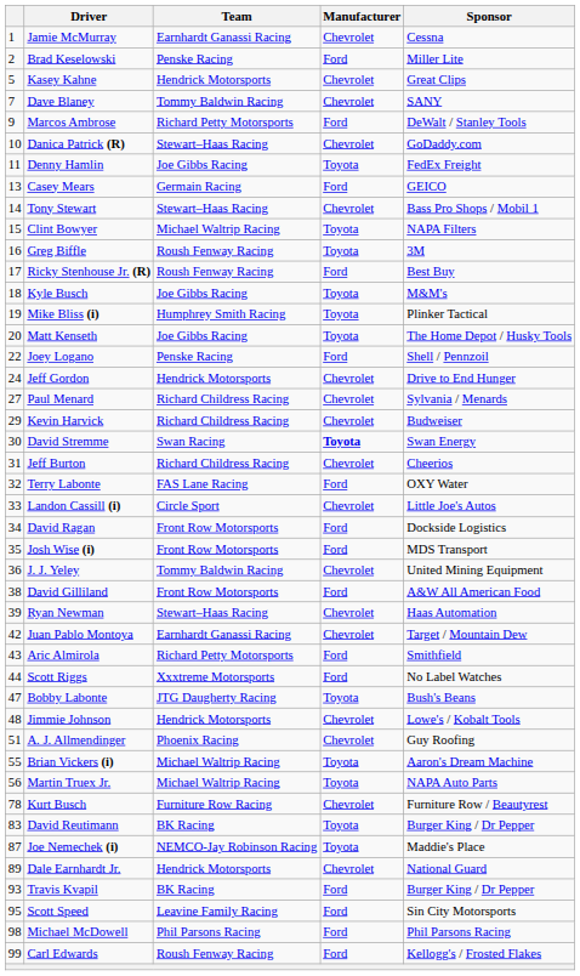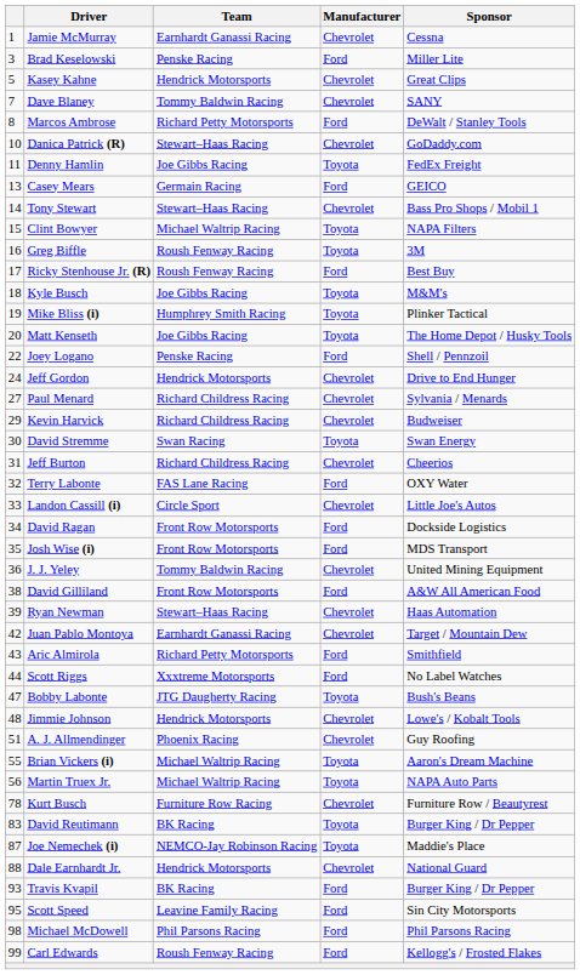 <table class="wikitable" style="font-size:95%">
 <tr>
 <th></th>
 <th>Driver</th>
 <th>Team</th>
 <th>Manufacturer</th>
 <th>Sponsor</th>
 </tr>
 <tr>
 <td>1</td>
 <td><a href='#'>Jamie McMurray</a></td>
 <td><a href='#'>Earnhardt Ganassi Racing</a></td>
 <td><a href='#'>Chevrolet</a></td>
 <td><a href='#'>Cessna</a></td>
 </tr>
 <tr>
-<td>2</td>
+<td>3</td>
 <td><a href='#'>Brad Keselowski</a></td>
 <td><a href='#'>Penske Racing</a></td>
 <td><a href='#'>Ford</a></td>
 <td><a href='#'>Miller Lite</a></td>
 </tr>
 <tr>
 <td>5</td>
 <td><a href='#'>Kasey Kahne</a></td>
 <td><a href='#'>Hendrick Motorsports</a></td>
 <td><a href='#'>Chevrolet</a></td>
 <td><a href='#'>Great Clips</a></td>
 </tr>
 <tr>
 <td>7</td>
 <td><a href='#'>Dave Blaney</a></td>
 <td><a href='#'>Tommy Baldwin Racing</a></td>
 <td><a href='#'>Chevrolet</a></td>
 <td><a href='#'>SANY</a></td>
 </tr>
 <tr>
-<td>9</td>
+<td>8</td>
 <td><a href='#'>Marcos Ambrose</a></td>
 <td><a href='#'>Richard Petty Motorsports</a></td>
 <td><a href='#'>Ford</a></td>
 <td><a href='#'>DeWalt</a> / <a href='#'>Stanley Tools</a></td>
 </tr>
 <tr>
 <td>10</td>
 <td><a href='#'>Danica Patrick</a> <strong>(R)</strong></td>
 <td><a href='#'>Stewart–Haas Racing</a></td>
 <td><a href='#'>Chevrolet</a></td>
 <td><a href='#'>GoDaddy.com</a></td>
 </tr>
 <tr>
 <td>11</td>
 <td><a href='#'>Denny Hamlin</a></td>
 <td><a href='#'>Joe Gibbs Racing</a></td>
 <td><a href='#'>Toyota</a></td>
 <td><a href='#'>FedEx Freight</a></td>
 </tr>
 <tr>
 <td>13</td>
 <td><a href='#'>Casey Mears</a></td>
 <td><a href='#'>Germain Racing</a></td>
 <td><a href='#'>Ford</a></td>
 <td><a href='#'>GEICO</a></td>
 </tr>
 <tr>
 <td>14</td>
 <td><a href='#'>Tony Stewart</a></td>
 <td><a href='#'>Stewart–Haas Racing</a></td>
 <td><a href='#'>Chevrolet</a></td>
 <td><a href='#'>Bass Pro Shops</a> / <a href='#'>Mobil 1</a></td>
 </tr>
 <tr>
 <td>15</td>
 <td><a href='#'>Clint Bowyer</a></td>
 <td><a href='#'>Michael Waltrip Racing</a></td>
 <td><a href='#'>Toyota</a></td>
 <td><a href='#'>NAPA Filters</a></td>
 </tr>
 <tr>
 <td>16</td>
 <td><a href='#'>Greg Biffle</a></td>
 <td><a href='#'>Roush Fenway Racing</a></td>
 <td><a href='#'>Toyota</a></td>
 <td><a href='#'>3M</a></td>
 </tr>
 <tr>
 <td>17</td>
 <td><a href='#'>Ricky Stenhouse Jr.</a> <strong>(R)</strong></td>
 <td><a href='#'>Roush Fenway Racing</a></td>
 <td><a href='#'>Ford</a></td>
 <td><a href='#'>Best Buy</a></td>
 </tr>
 <tr>
 <td>18</td>
 <td><a href='#'>Kyle Busch</a></td>
 <td><a href='#'>Joe Gibbs Racing</a></td>
 <td><a href='#'>Toyota</a></td>
 <td><a href='#'>M&M's</a></td>
 </tr>
 <tr>
 <td>19</td>
 <td><a href='#'>Mike Bliss</a> <strong>(i)</strong></td>
 <td><a href='#'>Humphrey Smith Racing</a></td>
 <td><a href='#'>Toyota</a></td>
 <td>Plinker Tactical</td>
 </tr>
 <tr>
 <td>20</td>
 <td><a href='#'>Matt Kenseth</a></td>
 <td><a href='#'>Joe Gibbs Racing</a></td>
 <td><a href='#'>Toyota</a></td>
 <td><a href='#'>The Home Depot</a> / <a href='#'>Husky Tools</a></td>
 </tr>
 <tr>
 <td>22</td>
 <td><a href='#'>Joey Logano</a></td>
 <td><a href='#'>Penske Racing</a></td>
 <td><a href='#'>Ford</a></td>
 <td><a href='#'>Shell</a> / <a href='#'>Pennzoil</a></td>
 </tr>
 <tr>
 <td>24</td>
 <td><a href='#'>Jeff Gordon</a></td>
 <td><a href='#'>Hendrick Motorsports</a></td>
 <td><a href='#'>Chevrolet</a></td>
 <td><a href='#'>Drive to End Hunger</a></td>
 </tr>
 <tr>
 <td>27</td>
 <td><a href='#'>Paul Menard</a></td>
 <td><a href='#'>Richard Childress Racing</a></td>
 <td><a href='#'>Chevrolet</a></td>
 <td><a href='#'>Sylvania</a> / <a href='#'>Menards</a></td>
 </tr>
 <tr>
 <td>29</td>
 <td><a href='#'>Kevin Harvick</a></td>
 <td><a href='#'>Richard Childress Racing</a></td>
 <td><a href='#'>Chevrolet</a></td>
 <td><a href='#'>Budweiser</a></td>
 </tr>
 <tr>
 <td>30</td>
 <td><a href='#'>David Stremme</a></td>
 <td><a href='#'>Swan Racing</a></td>
-<td><strong><a href='#'>Toyota</a></strong></td>
+<td><a href='#'>Toyota</a></td>
 <td><a href='#'>Swan Energy</a></td>
 </tr>
 <tr>
 <td>31</td>
 <td><a href='#'>Jeff Burton</a></td>
 <td><a href='#'>Richard Childress Racing</a></td>
 <td><a href='#'>Chevrolet</a></td>
 <td><a href='#'>Cheerios</a></td>
 </tr>
 <tr>
 <td>32</td>
 <td><a href='#'>Terry Labonte</a></td>
 <td><a href='#'>FAS Lane Racing</a></td>
 <td><a href='#'>Ford</a></td>
 <td>OXY Water</td>
 </tr>
 <tr>
 <td>33</td>
 <td><a href='#'>Landon Cassill</a> <strong>(i)</strong></td>
 <td><a href='#'>Circle Sport</a></td>
 <td><a href='#'>Chevrolet</a></td>
 <td><a href='#'>Little Joe's Autos</a></td>
 </tr>
 <tr>
 <td>34</td>
 <td><a href='#'>David Ragan</a></td>
 <td><a href='#'>Front Row Motorsports</a></td>
 <td><a href='#'>Ford</a></td>
 <td>Dockside Logistics</td>
 </tr>
 <tr>
 <td>35</td>
 <td><a href='#'>Josh Wise</a> <strong>(i)</strong></td>
 <td><a href='#'>Front Row Motorsports</a></td>
 <td><a href='#'>Ford</a></td>
 <td>MDS Transport</td>
 </tr>
 <tr>
 <td>36</td>
 <td><a href='#'>J. J. Yeley</a></td>
 <td><a href='#'>Tommy Baldwin Racing</a></td>
 <td><a href='#'>Chevrolet</a></td>
 <td>United Mining Equipment</td>
 </tr>
 <tr>
 <td>38</td>
 <td><a href='#'>David Gilliland</a></td>
 <td><a href='#'>Front Row Motorsports</a></td>
 <td><a href='#'>Ford</a></td>
 <td><a href='#'>A&W All American Food</a></td>
 </tr>
 <tr>
 <td>39</td>
 <td><a href='#'>Ryan Newman</a></td>
 <td><a href='#'>Stewart–Haas Racing</a></td>
 <td><a href='#'>Chevrolet</a></td>
 <td><a href='#'>Haas Automation</a></td>
 </tr>
 <tr>
 <td>42</td>
 <td><a href='#'>Juan Pablo Montoya</a></td>
 <td><a href='#'>Earnhardt Ganassi Racing</a></td>
 <td><a href='#'>Chevrolet</a></td>
 <td><a href='#'>Target</a> / <a href='#'>Mountain Dew</a></td>
 </tr>
 <tr>
 <td>43</td>
 <td><a href='#'>Aric Almirola</a></td>
 <td><a href='#'>Richard Petty Motorsports</a></td>
 <td><a href='#'>Ford</a></td>
 <td><a href='#'>Smithfield</a></td>
 </tr>
 <tr>
 <td>44</td>
 <td><a href='#'>Scott Riggs</a></td>
 <td><a href='#'>Xxxtreme Motorsports</a></td>
 <td><a href='#'>Ford</a></td>
 <td>No Label Watches</td>
 </tr>
 <tr>
 <td>47</td>
 <td><a href='#'>Bobby Labonte</a></td>
 <td><a href='#'>JTG Daugherty Racing</a></td>
 <td><a href='#'>Toyota</a></td>
 <td><a href='#'>Bush's Beans</a></td>
 </tr>
 <tr>
 <td>48</td>
 <td><a href='#'>Jimmie Johnson</a></td>
 <td><a href='#'>Hendrick Motorsports</a></td>
 <td><a href='#'>Chevrolet</a></td>
 <td><a href='#'>Lowe's</a> / <a href='#'>Kobalt Tools</a></td>
 </tr>
 <tr>
 <td>51</td>
 <td><a href='#'>A. J. Allmendinger</a></td>
 <td><a href='#'>Phoenix Racing</a></td>
 <td><a href='#'>Chevrolet</a></td>
 <td>Guy Roofing</td>
 </tr>
 <tr>
 <td>55</td>
 <td><a href='#'>Brian Vickers</a> <strong>(i)</strong></td>
 <td><a href='#'>Michael Waltrip Racing</a></td>
 <td><a href='#'>Toyota</a></td>
 <td><a href='#'>Aaron's Dream Machine</a></td>
 </tr>
 <tr>
 <td>56</td>
 <td><a href='#'>Martin Truex Jr.</a></td>
 <td><a href='#'>Michael Waltrip Racing</a></td>
 <td><a href='#'>Toyota</a></td>
 <td><a href='#'>NAPA Auto Parts</a></td>
 </tr>
 <tr>
 <td>78</td>
 <td><a href='#'>Kurt Busch</a></td>
 <td><a href='#'>Furniture Row Racing</a></td>
 <td><a href='#'>Chevrolet</a></td>
 <td>Furniture Row / <a href='#'>Beautyrest</a></td>
 </tr>
 <tr>
 <td>83</td>
 <td><a href='#'>David Reutimann</a></td>
 <td><a href='#'>BK Racing</a></td>
 <td><a href='#'>Toyota</a></td>
 <td><a href='#'>Burger King</a> / <a href='#'>Dr Pepper</a></td>
 </tr>
 <tr>
 <td>87</td>
 <td><a href='#'>Joe Nemechek</a> <strong>(i)</strong></td>
 <td><a href='#'>NEMCO-Jay Robinson Racing</a></td>
 <td><a href='#'>Toyota</a></td>
 <td>Maddie's Place</td>
 </tr>
 <tr>
-<td>89</td>
+<td>88</td>
 <td><a href='#'>Dale Earnhardt Jr.</a></td>
 <td><a href='#'>Hendrick Motorsports</a></td>
 <td><a href='#'>Chevrolet</a></td>
 <td><a href='#'>National Guard</a></td>
 </tr>
 <tr>
 <td>93</td>
 <td><a href='#'>Travis Kvapil</a></td>
 <td><a href='#'>BK Racing</a></td>
 <td><a href='#'>Ford</a></td>
 <td><a href='#'>Burger King</a> / <a href='#'>Dr Pepper</a></td>
 </tr>
 <tr>
 <td>95</td>
 <td><a href='#'>Scott Speed</a></td>
 <td><a href='#'>Leavine Family Racing</a></td>
 <td><a href='#'>Ford</a></td>
 <td>Sin City Motorsports</td>
 </tr>
 <tr>
 <td>98</td>
 <td><a href='#'>Michael McDowell</a></td>
 <td><a href='#'>Phil Parsons Racing</a></td>
 <td><a href='#'>Ford</a></td>
 <td><a href='#'>Phil Parsons Racing</a></td>
 </tr>
 <tr>
 <td>99</td>
 <td><a href='#'>Carl Edwards</a></td>
 <td><a href='#'>Roush Fenway Racing</a></td>
 <td><a href='#'>Ford</a></td>
 <td><a href='#'>Kellogg's</a> / <a href='#'>Frosted Flakes</a></td>
 </tr>
 <tr>
 <th colspan="5"></th>
 </tr>
 </table>
